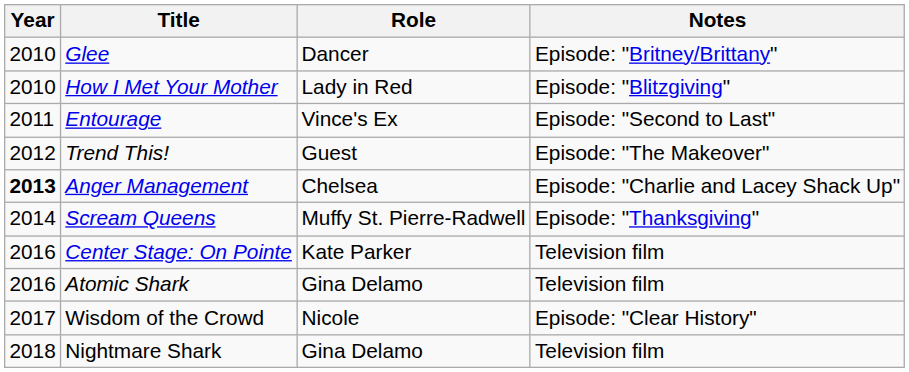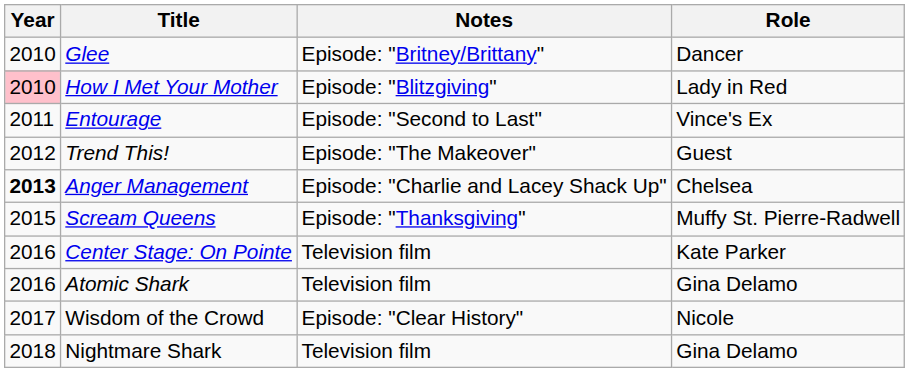 <table class="wikitable sortable">
 <tr>
 <th>Year</th>
 <th>Title</th>
+<th class="unsortable">Notes</th>
 <th>Role</th>
-<th class="unsortable">Notes</th>
 </tr>
 <tr>
 <td>2010</td>
 <td><em><a href='#'>Glee</a></em></td>
+<td>Episode: "<a href='#'>Britney/Brittany</a>"</td>
 <td>Dancer</td>
-<td>Episode: "<a href='#'>Britney/Brittany</a>"</td>
 </tr>
 <tr>
-<td>2010</td>
+<td style="background: pink;">2010</td>
 <td><em><a href='#'>How I Met Your Mother</a></em></td>
+<td>Episode: "<a href='#'>Blitzgiving</a>"</td>
 <td>Lady in Red</td>
-<td>Episode: "<a href='#'>Blitzgiving</a>"</td>
 </tr>
 <tr>
 <td>2011</td>
 <td><em><a href='#'>Entourage</a></em></td>
+<td>Episode: "Second to Last"</td>
 <td>Vince's Ex</td>
-<td>Episode: "Second to Last"</td>
 </tr>
 <tr>
 <td>2012</td>
 <td><em>Trend This!</em></td>
+<td>Episode: "The Makeover"</td>
 <td>Guest</td>
-<td>Episode: "The Makeover"</td>
 </tr>
 <tr>
 <td><strong>2013</strong></td>
 <td><em><a href='#'>Anger Management</a></em></td>
+<td>Episode: "Charlie and Lacey Shack Up"</td>
 <td>Chelsea</td>
-<td>Episode: "Charlie and Lacey Shack Up"</td>
 </tr>
 <tr>
-<td>2014</td>
+<td>2015</td>
 <td><em><a href='#'>Scream Queens</a></em></td>
+<td>Episode: "<a href='#'>Thanksgiving</a>"</td>
 <td>Muffy St. Pierre-Radwell</td>
-<td>Episode: "<a href='#'>Thanksgiving</a>"</td>
 </tr>
 <tr>
 <td>2016</td>
 <td><em><a href='#'>Center Stage: On Pointe</a></em></td>
+<td>Television film</td>
 <td>Kate Parker</td>
-<td>Television film</td>
 </tr>
 <tr>
 <td>2016</td>
 <td><em>Atomic Shark</em></td>
+<td>Television film</td>
 <td>Gina Delamo</td>
-<td>Television film</td>
 </tr>
 <tr>
 <td>2017</td>
 <td>Wisdom of the Crowd</td>
+<td>Episode: "Clear History"</td>
 <td>Nicole</td>
-<td>Episode: "Clear History"</td>
 </tr>
 <tr>
 <td>2018</td>
 <td>Nightmare Shark</td>
+<td>Television film</td>
 <td>Gina Delamo</td>
-<td>Television film</td>
 </tr>
 </table>
